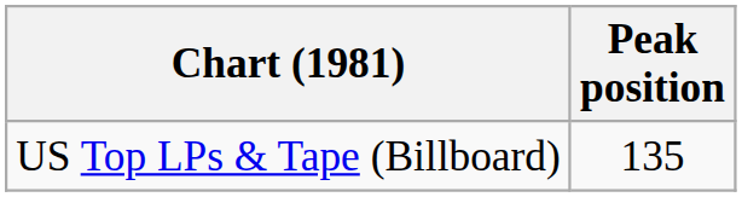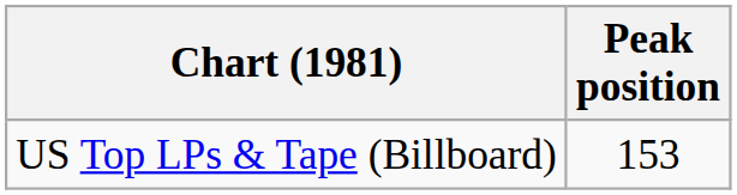 <table class="wikitable">
 <tr>
 <th>Chart (1981)</th>
 <th>Peak<br>position</th>
 </tr>
 <tr>
 <td>US <a href='#'>Top LPs & Tape</a> (Billboard)</td>
-<td align=center>135</td>
+<td align=center>153</td>
 </tr>
 </table>
